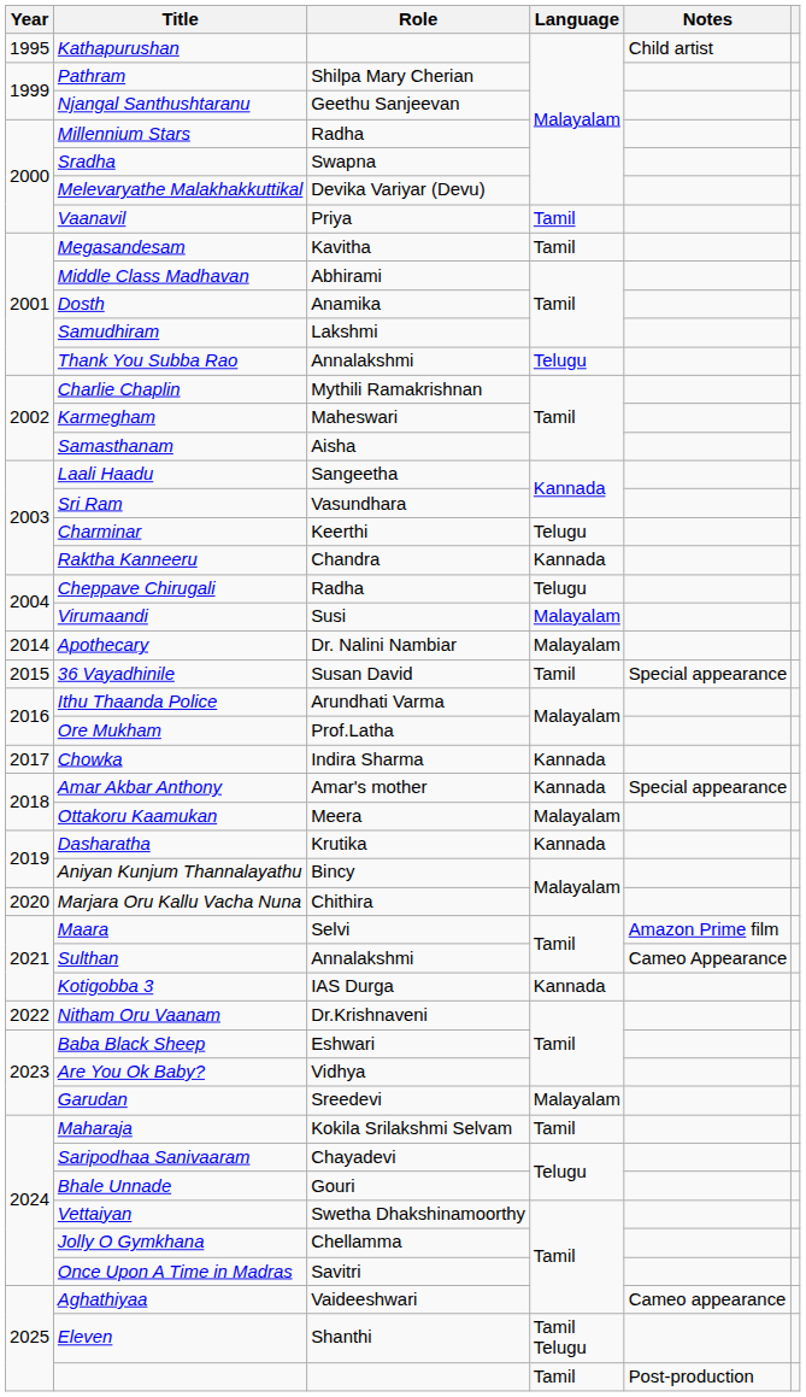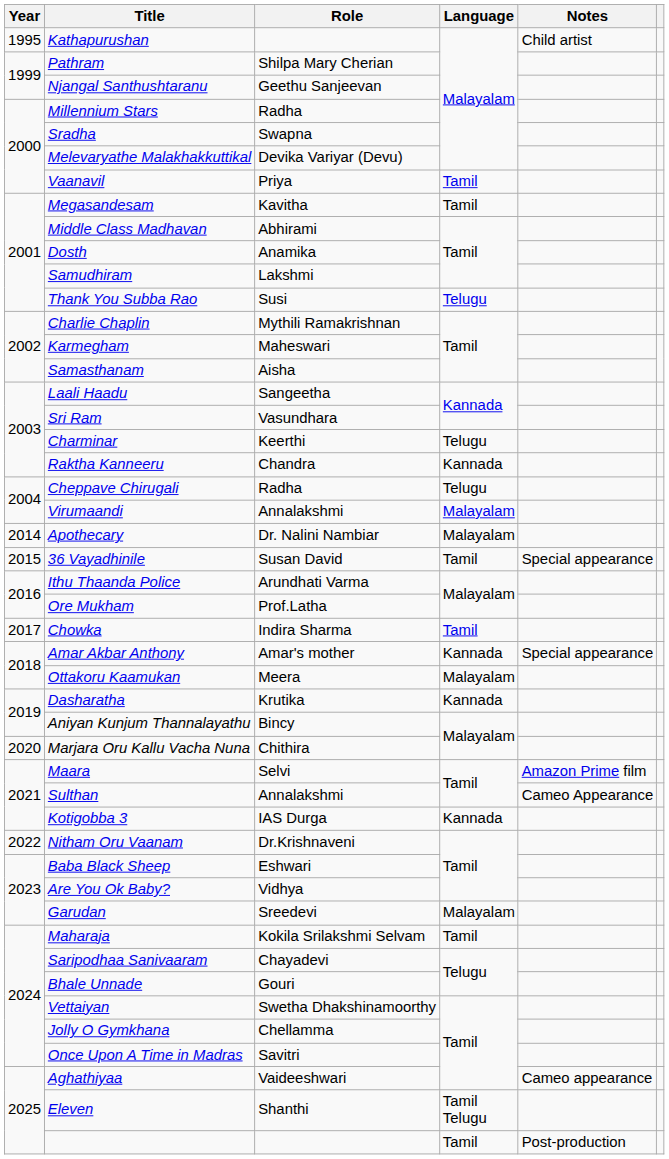 <table class="wikitable sortable">
 <tr>
 <th>Year</th>
 <th>Title</th>
 <th>Role</th>
 <th>Language</th>
 <th class="unsortable">Notes</th>
 <th class="unsortable"></th>
 </tr>
 <tr>
 <td>1995</td>
 <td><em><a href='#'>Kathapurushan</a></em></td>
 <td></td>
 <td rowspan="6"><a href='#'>Malayalam</a></td>
 <td>Child artist</td>
 <td></td>
 </tr>
 <tr>
 <td rowspan="2">1999</td>
 <td><em><a href='#'>Pathram</a></em></td>
 <td>Shilpa Mary Cherian</td>
 <td></td>
 <td></td>
 </tr>
 <tr>
 <td><em><a href='#'>Njangal Santhushtaranu</a></em></td>
 <td>Geethu Sanjeevan</td>
 <td></td>
 <td></td>
 </tr>
 <tr>
 <td rowspan="4">2000</td>
 <td><em><a href='#'>Millennium Stars</a></em></td>
 <td>Radha</td>
 <td></td>
 <td></td>
 </tr>
 <tr>
 <td><em><a href='#'>Sradha</a></em></td>
 <td>Swapna</td>
 <td></td>
 <td></td>
 </tr>
 <tr>
 <td><em><a href='#'>Melevaryathe Malakhakkuttikal</a></em></td>
 <td>Devika Variyar (Devu)</td>
 <td></td>
 <td></td>
 </tr>
 <tr>
 <td><em><a href='#'>Vaanavil</a></em></td>
 <td>Priya</td>
 <td rowspan="1"><a href='#'>Tamil</a></td>
 <td></td>
 <td></td>
 </tr>
 <tr>
 <td rowspan="5">2001</td>
 <td><em><a href='#'>Megasandesam</a></em></td>
 <td>Kavitha</td>
 <td>Tamil</td>
 <td></td>
 </tr>
 <tr>
 <td><em><a href='#'>Middle Class Madhavan</a></em></td>
 <td>Abhirami</td>
 <td rowspan="3">Tamil</td>
 <td></td>
 <td></td>
 </tr>
 <tr>
 <td><em><a href='#'>Dosth</a></em></td>
 <td>Anamika</td>
 <td></td>
 <td></td>
 </tr>
 <tr>
 <td><em><a href='#'>Samudhiram</a></em></td>
 <td>Lakshmi</td>
 <td></td>
 <td></td>
 </tr>
 <tr>
 <td><em><a href='#'>Thank You Subba Rao</a></em></td>
-<td>Annalakshmi</td>
+<td>Susi</td>
 <td><a href='#'>Telugu</a></td>
 <td></td>
 <td></td>
 </tr>
 <tr>
 <td rowspan="3">2002</td>
 <td><em><a href='#'>Charlie Chaplin</a></em></td>
 <td>Mythili Ramakrishnan</td>
 <td rowspan="3">Tamil</td>
 <td></td>
 <td></td>
 </tr>
 <tr>
 <td><em><a href='#'>Karmegham</a></em></td>
 <td>Maheswari</td>
 <td></td>
 </tr>
 <tr>
 <td><em><a href='#'>Samasthanam</a></em></td>
 <td>Aisha</td>
 <td></td>
 </tr>
 <tr>
 <td rowspan="4">2003</td>
 <td><em><a href='#'>Laali Haadu</a></em></td>
 <td>Sangeetha</td>
 <td rowspan="2"><a href='#'>Kannada</a></td>
 <td></td>
 <td></td>
 </tr>
 <tr>
 <td><em><a href='#'>Sri Ram</a></em></td>
 <td>Vasundhara</td>
 <td></td>
 <td></td>
 </tr>
 <tr>
 <td><em><a href='#'>Charminar</a></em></td>
 <td>Keerthi</td>
 <td>Telugu</td>
 <td></td>
 <td></td>
 </tr>
 <tr>
 <td><em><a href='#'>Raktha Kanneeru</a></em></td>
 <td>Chandra</td>
 <td>Kannada</td>
 <td></td>
 <td></td>
 </tr>
 <tr>
 <td rowspan="2">2004</td>
 <td><em><a href='#'>Cheppave Chirugali</a></em></td>
 <td>Radha</td>
 <td>Telugu</td>
 <td></td>
 <td></td>
 </tr>
 <tr>
 <td><em><a href='#'>Virumaandi</a></em></td>
-<td>Susi</td>
+<td>Annalakshmi</td>
 <td><a href='#'>Malayalam</a></td>
 <td></td>
 <td></td>
 </tr>
 <tr>
 <td>2014</td>
 <td><em><a href='#'>Apothecary</a></em></td>
 <td>Dr. Nalini Nambiar</td>
 <td>Malayalam</td>
 <td></td>
 <td></td>
 </tr>
 <tr>
 <td>2015</td>
 <td><em><a href='#'>36 Vayadhinile</a></em></td>
 <td>Susan David</td>
 <td>Tamil</td>
 <td>Special appearance</td>
 <td></td>
 </tr>
 <tr>
 <td rowspan="2">2016</td>
 <td><em><a href='#'>Ithu Thaanda Police</a></em></td>
 <td>Arundhati Varma</td>
 <td rowspan="2">Malayalam</td>
 <td></td>
 <td></td>
 </tr>
 <tr>
 <td><em><a href='#'>Ore Mukham</a></em></td>
 <td>Prof.Latha</td>
 <td></td>
 <td></td>
 </tr>
 <tr>
 <td>2017</td>
 <td><em><a href='#'>Chowka</a></em></td>
 <td>Indira Sharma</td>
-<td>Kannada</td>
+<td rowspan="1"><a href='#'>Tamil</a></td>
 <td></td>
 <td></td>
 </tr>
 <tr>
 <td rowspan="2">2018</td>
 <td><em><a href='#'>Amar Akbar Anthony</a></em></td>
 <td>Amar's mother</td>
 <td>Kannada</td>
 <td>Special appearance</td>
 <td></td>
 </tr>
 <tr>
 <td><em><a href='#'>Ottakoru Kaamukan</a></em></td>
 <td>Meera</td>
 <td>Malayalam</td>
 <td></td>
 <td></td>
 </tr>
 <tr>
 <td rowspan="2">2019</td>
 <td><em><a href='#'>Dasharatha</a></em></td>
 <td>Krutika</td>
 <td>Kannada</td>
 <td></td>
 <td></td>
 </tr>
 <tr>
 <td><em>Aniyan Kunjum Thannalayathu</em></td>
 <td>Bincy</td>
 <td rowspan="2">Malayalam</td>
 <td></td>
 <td></td>
 </tr>
 <tr>
 <td>2020</td>
 <td><em>Marjara Oru Kallu Vacha Nuna</em></td>
 <td>Chithira</td>
 <td></td>
 <td></td>
 </tr>
 <tr>
 <td rowspan="3">2021</td>
 <td><em><a href='#'>Maara</a></em></td>
 <td>Selvi</td>
 <td rowspan=2>Tamil</td>
 <td><a href='#'>Amazon Prime</a> film</td>
 <td></td>
 </tr>
 <tr>
 <td><em><a href='#'>Sulthan</a></em></td>
 <td>Annalakshmi</td>
 <td>Cameo Appearance</td>
 <td></td>
 </tr>
 <tr>
 <td><em><a href='#'>Kotigobba 3 </a></em></td>
 <td>IAS Durga</td>
 <td>Kannada</td>
 <td></td>
 <td></td>
 </tr>
 <tr>
 <td>2022</td>
 <td><em><a href='#'>Nitham Oru Vaanam</a></em></td>
 <td>Dr.Krishnaveni</td>
 <td rowspan=3>Tamil</td>
 <td></td>
 <td></td>
 </tr>
 <tr>
 <td rowspan="3">2023</td>
 <td><em><a href='#'>Baba Black Sheep</a></em></td>
 <td>Eshwari</td>
 <td></td>
 <td></td>
 </tr>
 <tr>
 <td><em><a href='#'>Are You Ok Baby?</a></em></td>
 <td>Vidhya</td>
 <td></td>
 <td></td>
 </tr>
 <tr>
 <td><em><a href='#'>Garudan</a></em></td>
 <td>Sreedevi</td>
 <td>Malayalam</td>
 <td></td>
 <td></td>
 </tr>
 <tr>
 <td rowspan="6">2024</td>
 <td><em><a href='#'>Maharaja</a></em></td>
 <td>Kokila Srilakshmi Selvam</td>
 <td>Tamil</td>
 <td></td>
 <td></td>
 </tr>
 <tr>
 <td><em><a href='#'>Saripodhaa Sanivaaram</a></em></td>
 <td>Chayadevi</td>
 <td rowspan="2">Telugu</td>
 <td></td>
 <td></td>
 </tr>
 <tr>
 <td><em><a href='#'>Bhale Unnade</a></em></td>
 <td>Gouri</td>
 <td></td>
 <td></td>
 </tr>
 <tr>
 <td><em><a href='#'>Vettaiyan</a></em></td>
 <td>Swetha Dhakshinamoorthy</td>
 <td rowspan="4">Tamil</td>
 <td></td>
 <td></td>
 </tr>
 <tr>
 <td><em><a href='#'>Jolly O Gymkhana</a></em></td>
 <td>Chellamma</td>
 <td></td>
 <td></td>
 </tr>
 <tr>
 <td><em><a href='#'>Once Upon A Time in Madras</a></em></td>
 <td>Savitri</td>
 <td></td>
 <td></td>
 </tr>
 <tr>
 <td rowspan="3">2025</td>
 <td><em><a href='#'>Aghathiyaa</a></em></td>
 <td>Vaideeshwari</td>
 <td>Cameo appearance</td>
 <td></td>
 </tr>
 <tr>
 <td><em><a href='#'>Eleven</a></em></td>
 <td>Shanthi</td>
 <td>Tamil<br>Telugu</td>
 <td></td>
 <td></td>
 </tr>
 <tr>
 <td></td>
 <td></td>
 <td>Tamil</td>
 <td>Post-production</td>
 <td></td>
 </tr>
 </table>
